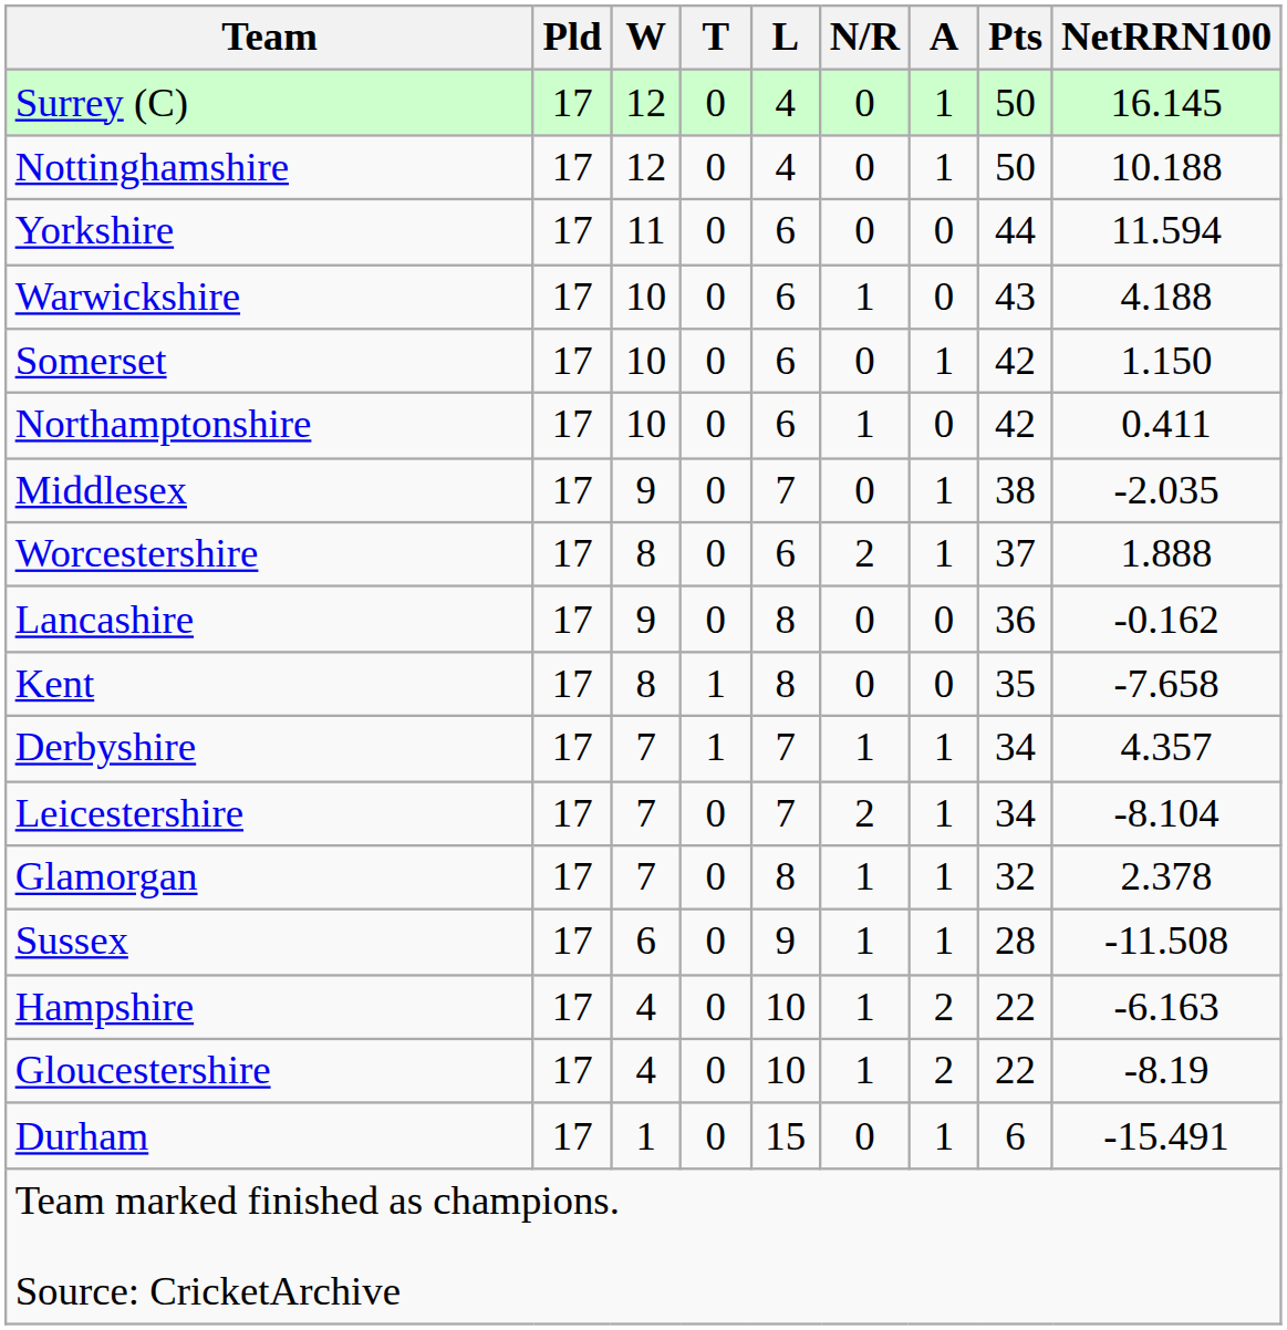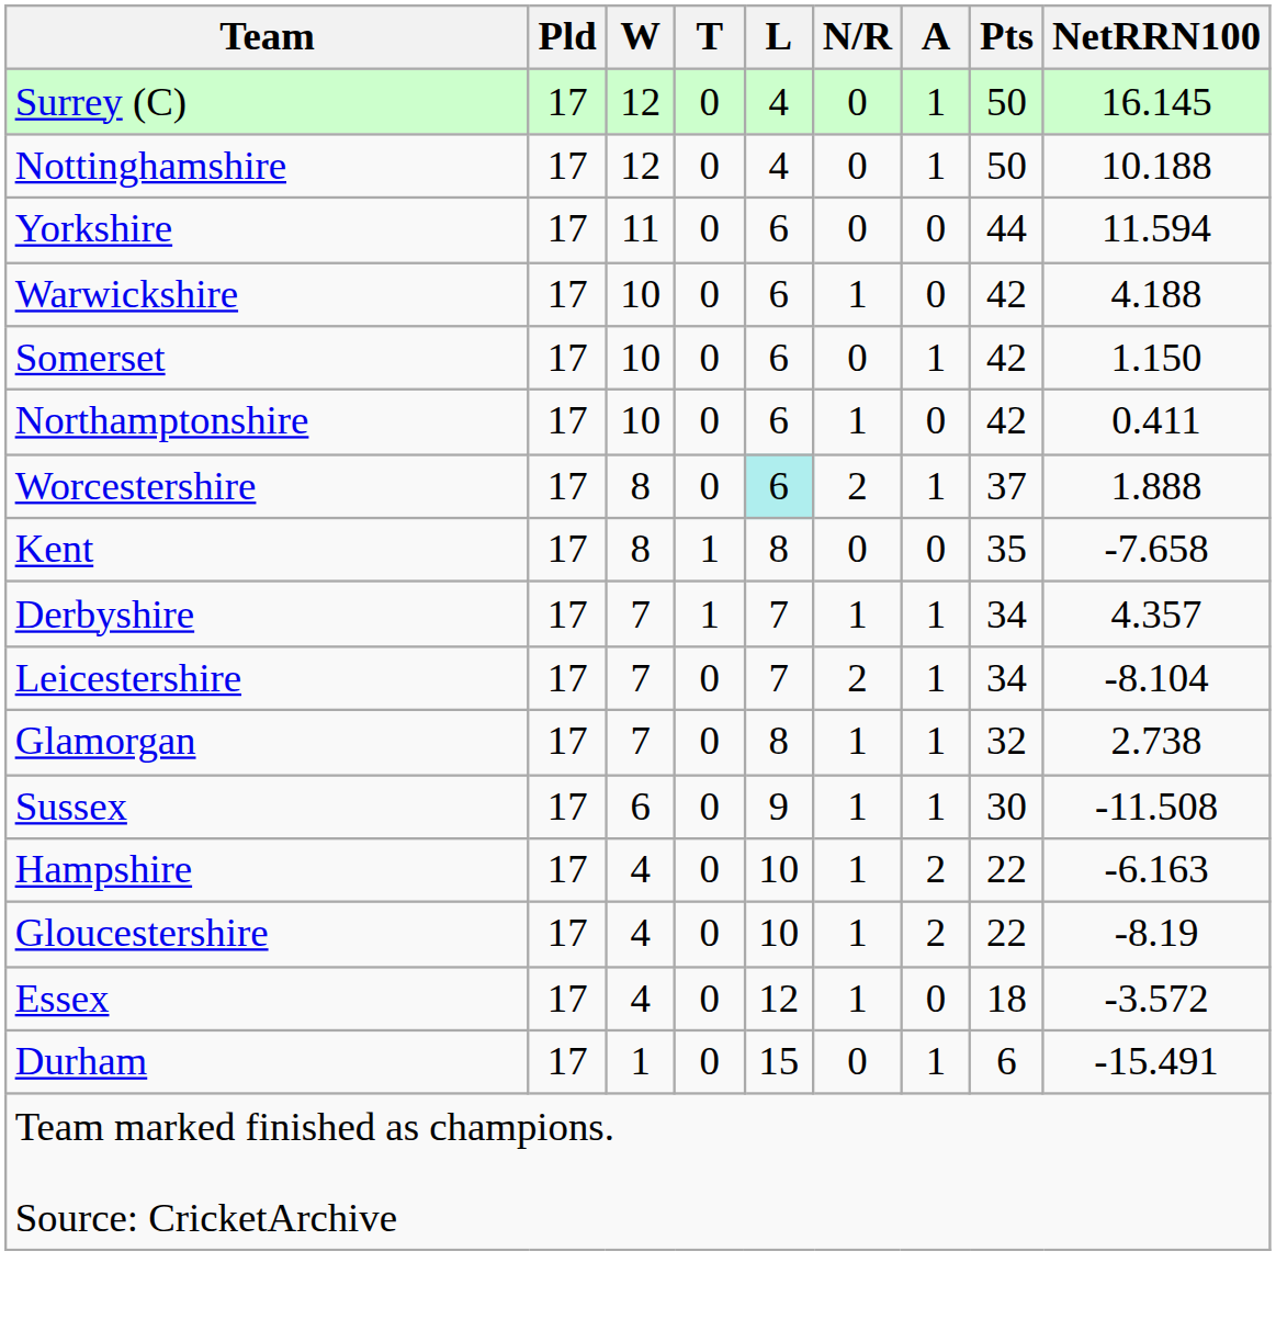 <table class="wikitable" style="text-align: center;">
 <tr>
 <th width=200>Team</th>
 <th width=20>Pld</th>
 <th width=20>W</th>
 <th width=20>T</th>
 <th width=20>L</th>
 <th width=20>N/R</th>
 <th width=20>A</th>
 <th width=20>Pts</th>
 <th width=60>NetRRN100</th>
 </tr>
 <tr bgcolor="#ccffcc">
 <td align=left><a href='#'>Surrey</a> (C)</td>
 <td>17</td>
 <td>12</td>
 <td>0</td>
 <td>4</td>
 <td>0</td>
 <td>1</td>
 <td>50</td>
 <td>16.145</td>
 </tr>
 <tr>
 <td align=left><a href='#'>Nottinghamshire</a></td>
 <td>17</td>
 <td>12</td>
 <td>0</td>
 <td>4</td>
 <td>0</td>
 <td>1</td>
 <td>50</td>
 <td>10.188</td>
 </tr>
 <tr>
 <td align=left><a href='#'>Yorkshire</a></td>
 <td>17</td>
 <td>11</td>
 <td>0</td>
 <td>6</td>
 <td>0</td>
 <td>0</td>
 <td>44</td>
 <td>11.594</td>
 </tr>
 <tr>
 <td align=left><a href='#'>Warwickshire</a></td>
 <td>17</td>
 <td>10</td>
 <td>0</td>
 <td>6</td>
 <td>1</td>
 <td>0</td>
-<td>43</td>
+<td>42</td>
 <td>4.188</td>
 </tr>
 <tr>
 <td align=left><a href='#'>Somerset</a></td>
 <td>17</td>
 <td>10</td>
 <td>0</td>
 <td>6</td>
 <td>0</td>
 <td>1</td>
 <td>42</td>
 <td>1.150</td>
 </tr>
 <tr>
 <td align=left><a href='#'>Northamptonshire</a></td>
 <td>17</td>
 <td>10</td>
 <td>0</td>
 <td>6</td>
 <td>1</td>
 <td>0</td>
 <td>42</td>
 <td>0.411</td>
 </tr>
 <tr>
-<td align=left><a href='#'>Middlesex</a></td>
-<td>17</td>
-<td>9</td>
-<td>0</td>
-<td>7</td>
-<td>0</td>
-<td>1</td>
-<td>38</td>
-<td>-2.035</td>
-</tr>
-<tr>
 <td align=left><a href='#'>Worcestershire</a></td>
 <td>17</td>
 <td>8</td>
 <td>0</td>
-<td>6</td>
+<td style="background: paleturquoise;">6</td>
 <td>2</td>
 <td>1</td>
 <td>37</td>
 <td>1.888</td>
-</tr>
-<tr>
-<td align=left><a href='#'>Lancashire</a></td>
-<td>17</td>
-<td>9</td>
-<td>0</td>
-<td>8</td>
-<td>0</td>
-<td>0</td>
-<td>36</td>
-<td>-0.162</td>
 </tr>
 <tr>
 <td align=left><a href='#'>Kent</a></td>
 <td>17</td>
 <td>8</td>
 <td>1</td>
 <td>8</td>
 <td>0</td>
 <td>0</td>
 <td>35</td>
 <td>-7.658</td>
 </tr>
 <tr>
 <td align=left><a href='#'>Derbyshire</a></td>
 <td>17</td>
 <td>7</td>
 <td>1</td>
 <td>7</td>
 <td>1</td>
 <td>1</td>
 <td>34</td>
 <td>4.357</td>
 </tr>
 <tr>
 <td align=left><a href='#'>Leicestershire</a></td>
 <td>17</td>
 <td>7</td>
 <td>0</td>
 <td>7</td>
 <td>2</td>
 <td>1</td>
 <td>34</td>
 <td>-8.104</td>
 </tr>
 <tr>
 <td align=left><a href='#'>Glamorgan</a></td>
 <td>17</td>
 <td>7</td>
 <td>0</td>
 <td>8</td>
 <td>1</td>
 <td>1</td>
 <td>32</td>
-<td>2.378</td>
+<td>2.738</td>
 </tr>
 <tr>
 <td align=left><a href='#'>Sussex</a></td>
 <td>17</td>
 <td>6</td>
 <td>0</td>
 <td>9</td>
 <td>1</td>
 <td>1</td>
-<td>28</td>
+<td>30</td>
 <td>-11.508</td>
 </tr>
 <tr>
 <td align=left><a href='#'>Hampshire</a></td>
 <td>17</td>
 <td>4</td>
 <td>0</td>
 <td>10</td>
 <td>1</td>
 <td>2</td>
 <td>22</td>
 <td>-6.163</td>
 </tr>
 <tr>
 <td align=left><a href='#'>Gloucestershire</a></td>
 <td>17</td>
 <td>4</td>
 <td>0</td>
 <td>10</td>
 <td>1</td>
 <td>2</td>
 <td>22</td>
 <td>-8.19</td>
 </tr>
 <tr>
+<td align=left><a href='#'>Essex</a></td>
+<td>17</td>
+<td>4</td>
+<td>0</td>
+<td>12</td>
+<td>1</td>
+<td>0</td>
+<td>18</td>
+<td>-3.572</td>
+</tr>
+<tr>
 <td align=left><a href='#'>Durham</a></td>
 <td>17</td>
 <td>1</td>
 <td>0</td>
 <td>15</td>
 <td>0</td>
 <td>1</td>
 <td>6</td>
 <td>-15.491</td>
 </tr>
 <tr>
 <td colspan="9" align="left">Team marked  finished as champions.<br><br>Source: CricketArchive</td>
 </tr>
 </table>
